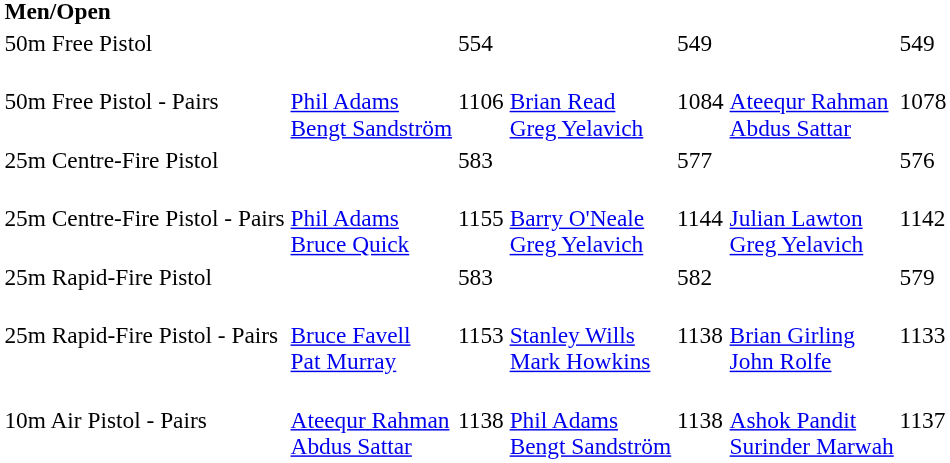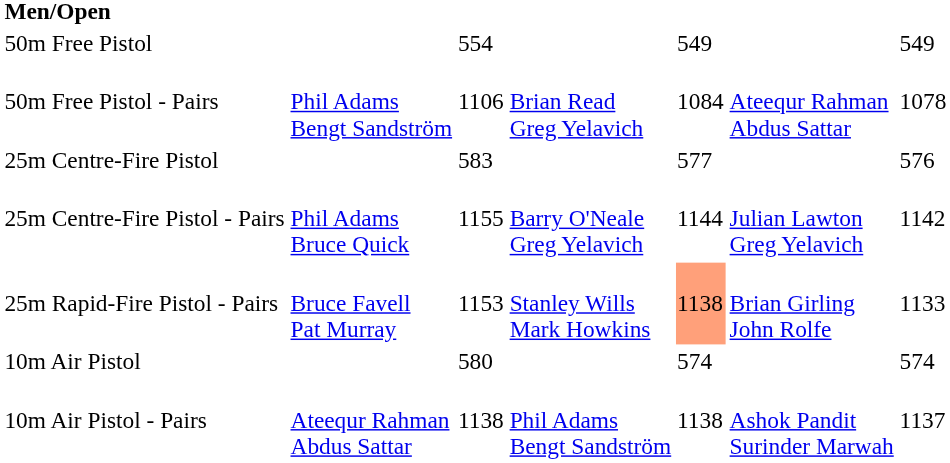 <table>
 <tr>
 <td colspan=7><strong>Men/Open</strong></td>
 </tr>
 <tr>
 <td>50m Free Pistol</td>
 <td></td>
 <td>554</td>
 <td></td>
 <td>549</td>
 <td></td>
 <td>549</td>
 </tr>
 <tr>
 <td>50m Free Pistol - Pairs</td>
 <td><br><a href='#'>Phil Adams</a><br><a href='#'>Bengt Sandström</a></td>
 <td>1106</td>
 <td><br><a href='#'>Brian Read</a><br><a href='#'>Greg Yelavich</a></td>
 <td>1084</td>
 <td><br><a href='#'>Ateequr Rahman</a><br><a href='#'>Abdus Sattar</a></td>
 <td>1078</td>
 </tr>
 <tr>
 <td>25m Centre-Fire Pistol</td>
 <td></td>
 <td>583</td>
 <td></td>
 <td>577</td>
 <td></td>
 <td>576</td>
 </tr>
 <tr>
 <td>25m Centre-Fire Pistol - Pairs</td>
 <td><br><a href='#'>Phil Adams</a><br><a href='#'>Bruce Quick</a></td>
 <td>1155</td>
 <td><br><a href='#'>Barry O'Neale</a><br><a href='#'>Greg Yelavich</a></td>
 <td>1144</td>
 <td><br><a href='#'>Julian Lawton</a><br><a href='#'>Greg Yelavich</a></td>
 <td>1142</td>
 </tr>
 <tr>
-<td>25m Rapid-Fire Pistol</td>
-<td></td>
-<td>583</td>
-<td></td>
-<td>582</td>
-<td></td>
-<td>579</td>
-</tr>
-<tr>
 <td>25m Rapid-Fire Pistol - Pairs</td>
 <td><br><a href='#'>Bruce Favell</a><br><a href='#'>Pat Murray</a></td>
 <td>1153</td>
 <td><br><a href='#'>Stanley Wills</a><br><a href='#'>Mark Howkins</a></td>
-<td>1138</td>
+<td style="background: lightsalmon;">1138</td>
 <td><br><a href='#'>Brian Girling</a><br><a href='#'>John Rolfe</a></td>
 <td>1133</td>
+</tr>
+<tr>
+<td>10m Air Pistol</td>
+<td></td>
+<td>580</td>
+<td></td>
+<td>574</td>
+<td></td>
+<td>574</td>
 </tr>
 <tr>
 <td>10m Air Pistol - Pairs</td>
 <td><br><a href='#'>Ateequr Rahman</a><br><a href='#'>Abdus Sattar</a></td>
 <td>1138</td>
 <td><br><a href='#'>Phil Adams</a><br><a href='#'>Bengt Sandström</a></td>
 <td>1138</td>
 <td><br><a href='#'>Ashok Pandit</a><br><a href='#'>Surinder Marwah</a></td>
 <td>1137</td>
 </tr>
 </table>
